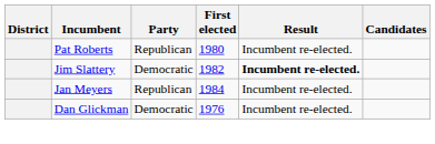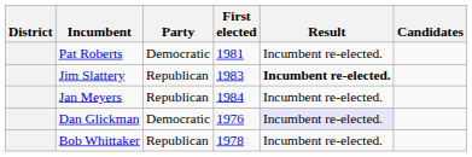 <table class=wikitable>
 <tr valign=bottom>
 <th>District</th>
 <th>Incumbent</th>
 <th>Party</th>
 <th>First<br>elected</th>
 <th>Result</th>
 <th>Candidates</th>
 </tr>
 <tr>
 <th></th>
 <td><a href='#'>Pat Roberts</a></td>
-<td>Republican</td>
-<td><a href='#'>1980</a></td>
+<td>Democratic</td>
+<td><a href='#'>1981</a></td>
 <td>Incumbent re-elected.</td>
 <td nowrap></td>
 </tr>
 <tr>
 <th></th>
 <td><a href='#'>Jim Slattery</a></td>
-<td>Democratic</td>
-<td><a href='#'>1982</a></td>
+<td>Republican</td>
+<td><a href='#'>1983</a></td>
 <td><strong>Incumbent re-elected.</strong></td>
 <td nowrap></td>
 </tr>
 <tr>
 <th></th>
 <td><a href='#'>Jan Meyers</a></td>
 <td>Republican</td>
 <td><a href='#'>1984</a></td>
 <td>Incumbent re-elected.</td>
 <td nowrap></td>
 </tr>
 <tr>
 <th></th>
 <td><a href='#'>Dan Glickman</a></td>
 <td>Democratic</td>
 <td><a href='#'>1976</a></td>
+<td style="background: lavender;">Incumbent re-elected.</td>
+<td nowrap></td>
+</tr>
+<tr>
+<th></th>
+<td><a href='#'>Bob Whittaker</a></td>
+<td>Republican</td>
+<td><a href='#'>1978</a></td>
 <td>Incumbent re-elected.</td>
 <td nowrap></td>
 </tr>
 </table>
